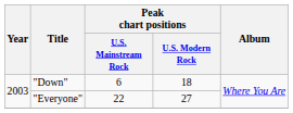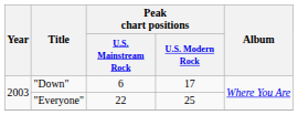 <table class="wikitable">
 <tr>
 <th rowspan="2">Year</th>
 <th rowspan="2">Title</th>
 <th colspan="2">Peak<br>chart positions</th>
 <th rowspan="2">Album</th>
 </tr>
 <tr>
 <th width="95"><small><a href='#'>U.S. Mainstream Rock</a></small></th>
 <th width="95"><small><a href='#'>U.S. Modern Rock</a></small></th>
 </tr>
 <tr>
 <td rowspan="2">2003</td>
 <td>"Down"</td>
 <td align="center">6</td>
-<td align="center">18</td>
+<td align="center">17</td>
 <td rowspan="2"><em><a href='#'>Where You Are</a></em></td>
 </tr>
 <tr>
 <td>"Everyone"</td>
 <td align="center">22</td>
-<td align="center">27</td>
+<td align="center">25</td>
 </tr>
 <tr>
 </tr>
 </table>
